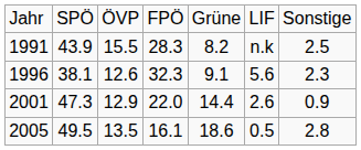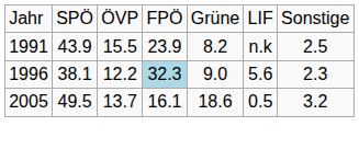 <table class="wikitable sortable" align="center" style="margin-left:1em;">
 <tr class="hintergrundfarbe8">
 <td>Jahr</td>
 <td>SPÖ</td>
 <td>ÖVP</td>
 <td>FPÖ</td>
 <td>Grüne</td>
 <td>LIF</td>
 <td>Sonstige</td>
 </tr>
 <tr align=center>
 <td>1991</td>
 <td>43.9</td>
 <td>15.5</td>
-<td>28.3</td>
+<td>23.9</td>
 <td>8.2</td>
 <td>n.k</td>
 <td>2.5</td>
 </tr>
 <tr align=center>
 <td>1996</td>
 <td>38.1</td>
-<td>12.6</td>
-<td>32.3</td>
-<td>9.1</td>
+<td>12.2</td>
+<td style="background: lightblue;">32.3</td>
+<td>9.0</td>
 <td>5.6</td>
 <td>2.3</td>
 </tr>
 <tr align=center>
-<td>2001</td>
-<td>47.3</td>
-<td>12.9</td>
-<td>22.0</td>
-<td>14.4</td>
-<td>2.6</td>
-<td>0.9</td>
-</tr>
-<tr align=center>
 <td>2005</td>
 <td>49.5</td>
-<td>13.5</td>
+<td>13.7</td>
 <td>16.1</td>
 <td>18.6</td>
 <td>0.5</td>
-<td>2.8</td>
+<td>3.2</td>
 </tr>
 </table>
